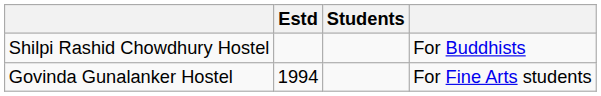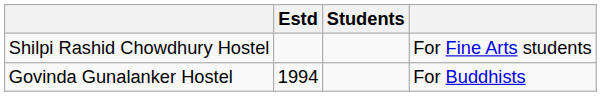 <table class="wikitable">
 <tr>
 <th></th>
 <th>Estd</th>
 <th>Students</th>
 <th></th>
 </tr>
 <tr>
 <td>Shilpi Rashid Chowdhury Hostel</td>
 <td></td>
 <td></td>
-<td>For <a href='#'>Buddhists</a></td>
+<td>For <a href='#'>Fine Arts</a> students</td>
 </tr>
 <tr>
 <td>Govinda Gunalanker Hostel</td>
 <td>1994</td>
 <td></td>
-<td>For <a href='#'>Fine Arts</a> students</td>
+<td>For <a href='#'>Buddhists</a></td>
 </tr>
 </table>
